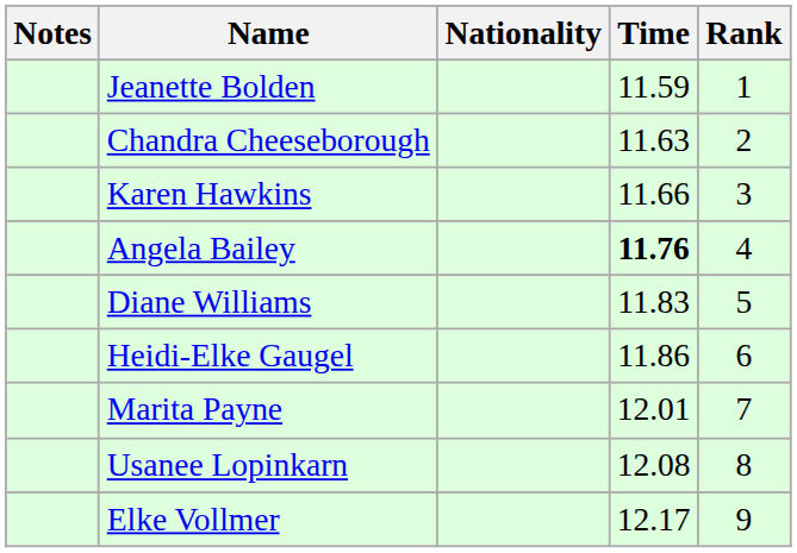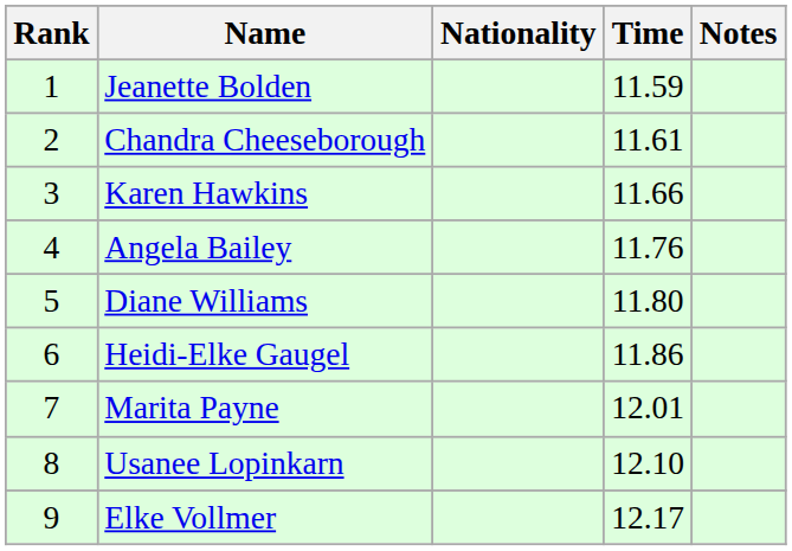 <table class="wikitable sortable" style="text-align:center;font-size:95%">
 <tr>
-<th>Notes</th>
+<th>Rank</th>
 <th>Name</th>
 <th>Nationality</th>
 <th>Time</th>
-<th>Rank</th>
+<th>Notes</th>
 </tr>
 <tr bgcolor=ddffdd>
-<td></td>
+<td>1</td>
 <td align=left><a href='#'>Jeanette Bolden</a></td>
 <td align=left></td>
 <td>11.59</td>
-<td>1</td>
+<td></td>
 </tr>
 <tr bgcolor=ddffdd>
-<td></td>
+<td>2</td>
 <td align=left><a href='#'>Chandra Cheeseborough</a></td>
 <td align=left></td>
-<td>11.63</td>
-<td>2</td>
+<td>11.61</td>
+<td></td>
 </tr>
 <tr bgcolor=ddffdd>
-<td></td>
+<td>3</td>
 <td align=left><a href='#'>Karen Hawkins</a></td>
 <td align=left></td>
 <td>11.66</td>
-<td>3</td>
+<td></td>
 </tr>
 <tr bgcolor=ddffdd>
-<td></td>
+<td>4</td>
 <td align=left><a href='#'>Angela Bailey</a></td>
 <td align=left></td>
-<td><strong>11.76</strong></td>
-<td>4</td>
+<td>11.76</td>
+<td></td>
 </tr>
 <tr bgcolor=ddffdd>
-<td></td>
+<td>5</td>
 <td align=left><a href='#'>Diane Williams</a></td>
 <td align=left></td>
-<td>11.83</td>
-<td>5</td>
+<td>11.80</td>
+<td></td>
 </tr>
 <tr bgcolor=ddffdd>
-<td></td>
+<td>6</td>
 <td align=left><a href='#'>Heidi-Elke Gaugel</a></td>
 <td align=left></td>
 <td>11.86</td>
-<td>6</td>
+<td></td>
 </tr>
 <tr bgcolor=ddffdd>
-<td></td>
+<td>7</td>
 <td align=left><a href='#'>Marita Payne</a></td>
 <td align=left></td>
 <td>12.01</td>
-<td>7</td>
+<td></td>
 </tr>
 <tr bgcolor=ddffdd>
-<td></td>
+<td>8</td>
 <td align=left><a href='#'>Usanee Lopinkarn</a></td>
 <td align=left></td>
-<td>12.08</td>
-<td>8</td>
+<td>12.10</td>
+<td></td>
 </tr>
 <tr bgcolor=ddffdd>
-<td></td>
+<td>9</td>
 <td align=left><a href='#'>Elke Vollmer</a></td>
 <td align=left></td>
 <td>12.17</td>
-<td>9</td>
+<td></td>
 </tr>
 </table>
